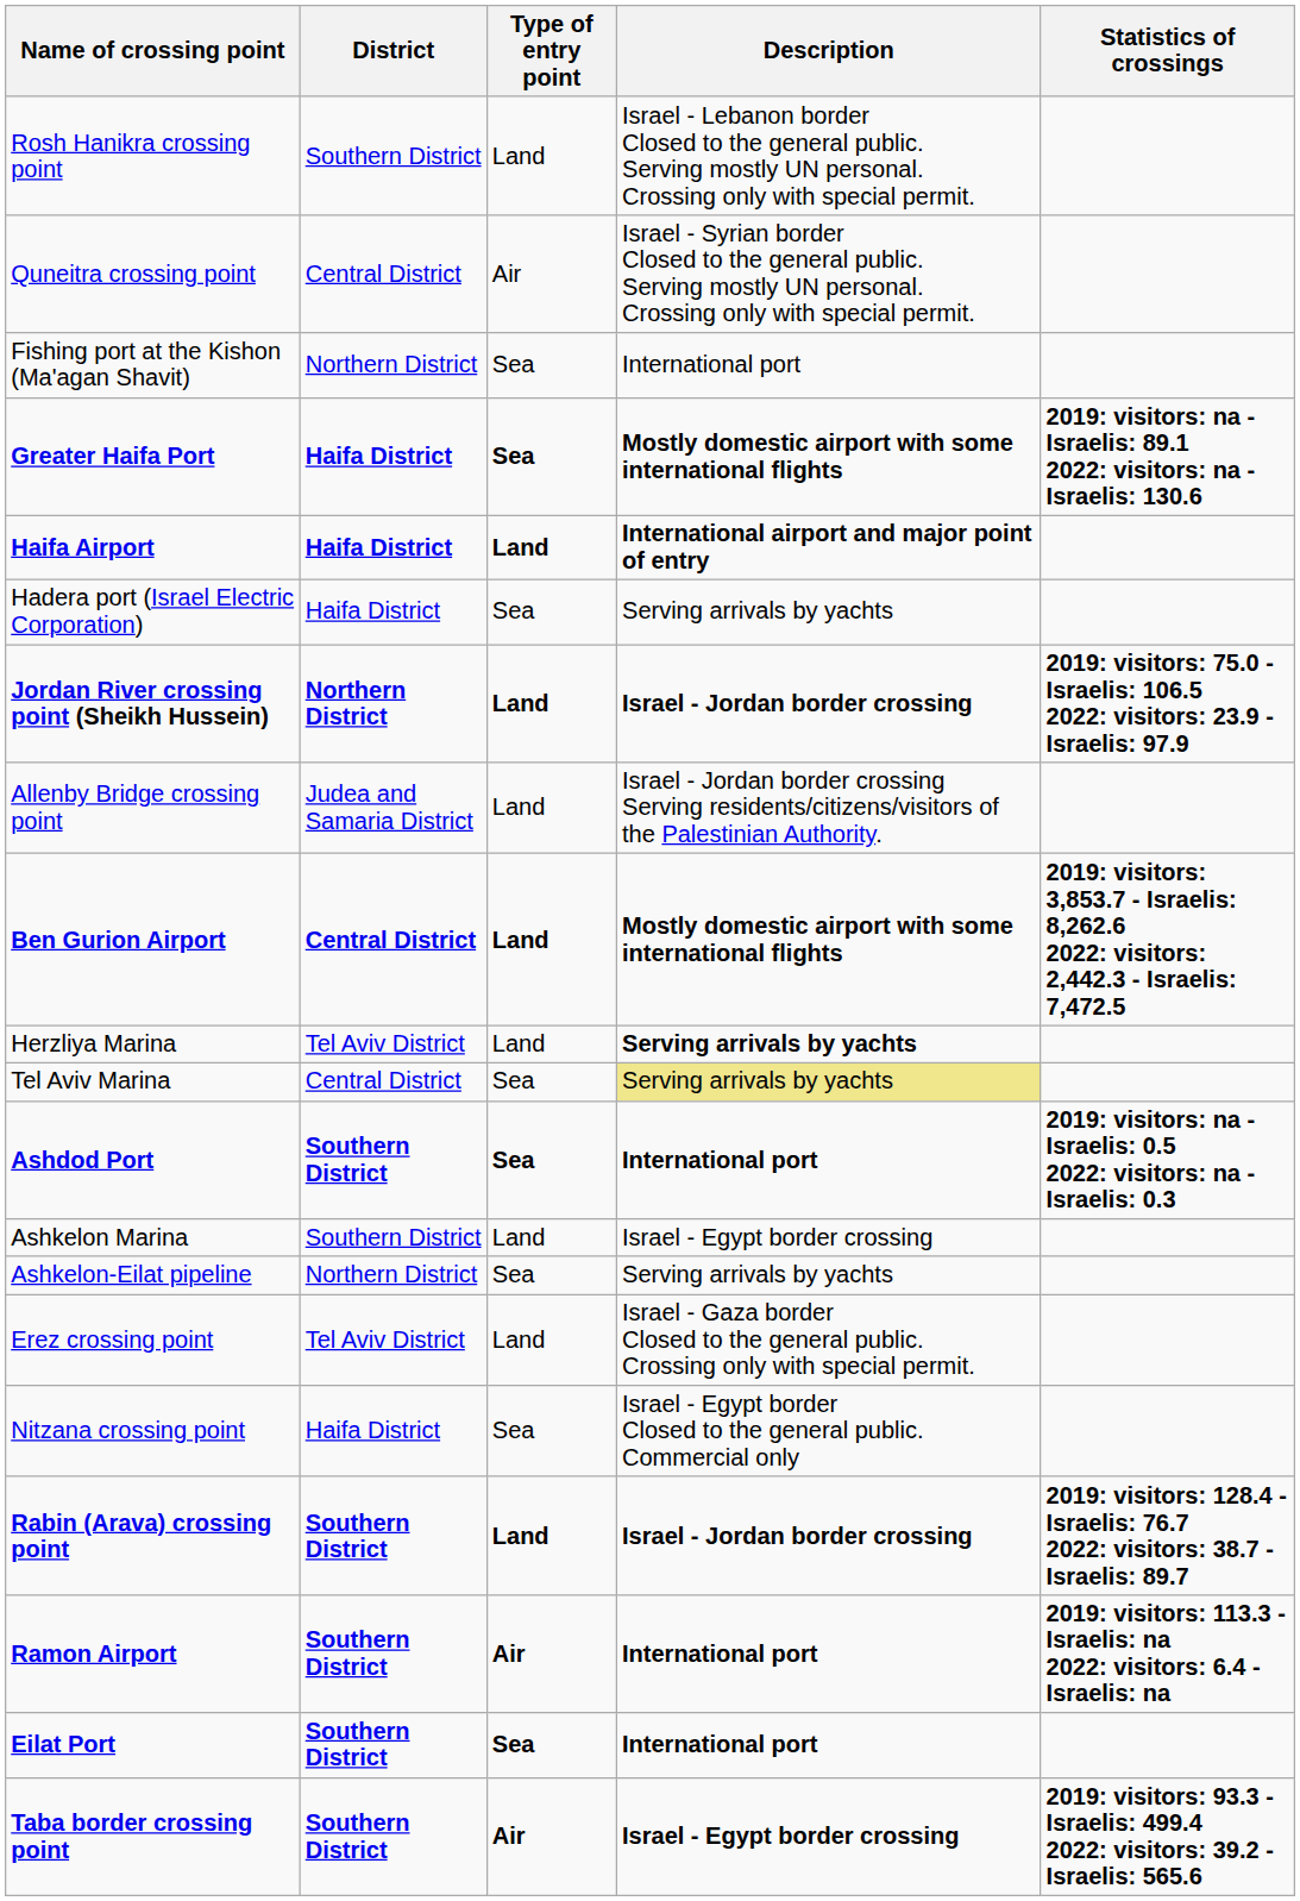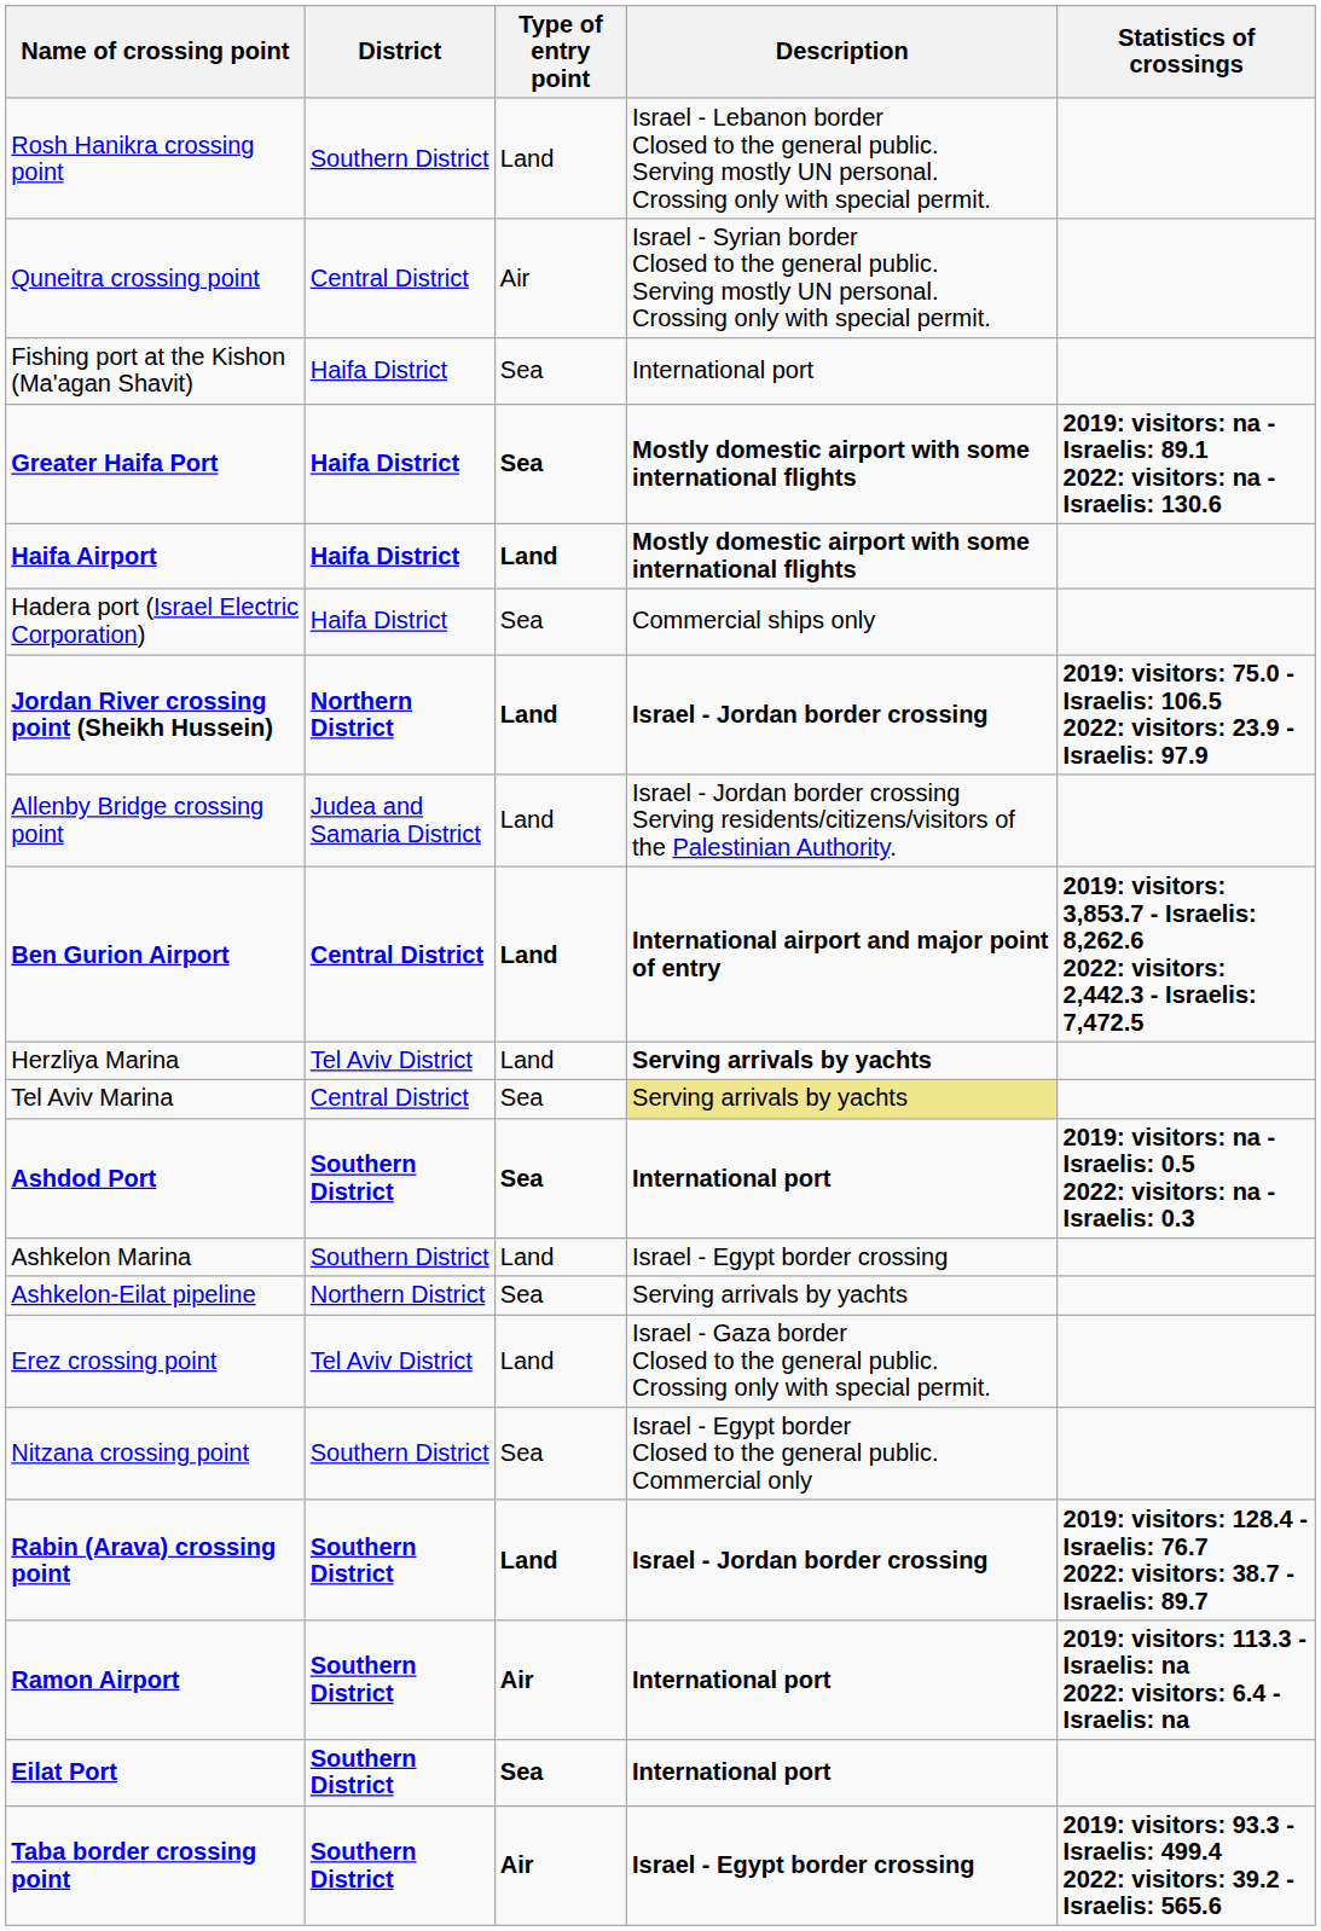 <table class="wikitable collapsible collapsed">
 <tr style="font-weight:bold;">
 <th>Name of crossing point</th>
 <th>District</th>
 <th>Type of entry point</th>
 <th>Description</th>
 <th>Statistics of crossings</th>
 </tr>
 <tr>
 <td><a href='#'>Rosh Hanikra crossing point</a></td>
 <td><a href='#'>Southern District</a></td>
 <td>Land</td>
 <td>Israel - Lebanon border<br>Closed to the general public.<br>Serving mostly UN personal.<br>Crossing only with special permit.</td>
 </tr>
 <tr>
 <td><a href='#'>Quneitra crossing point</a></td>
 <td><a href='#'>Central District</a></td>
 <td>Air</td>
 <td>Israel - Syrian border<br>Closed to the general public.<br>Serving mostly UN personal.<br>Crossing only with special permit.</td>
 <td></td>
 </tr>
 <tr>
 <td>Fishing port at the Kishon (Ma'agan Shavit)</td>
-<td><a href='#'>Northern District</a></td>
+<td><a href='#'>Haifa District</a></td>
 <td>Sea</td>
 <td>International port</td>
 <td></td>
 </tr>
 <tr style="font-weight:bold;">
 <td><a href='#'>Greater Haifa Port</a></td>
 <td><a href='#'>Haifa District</a></td>
 <td>Sea</td>
 <td>Mostly domestic airport with some international flights</td>
 <td>2019: visitors: na - Israelis: 89.1<br>2022: visitors: na - Israelis: 130.6</td>
 </tr>
 <tr style="font-weight:bold;">
 <td><a href='#'>Haifa Airport</a></td>
 <td><a href='#'>Haifa District</a></td>
 <td>Land</td>
-<td>International airport and major point of entry</td>
+<td>Mostly domestic airport with some international flights</td>
 <td></td>
 </tr>
 <tr>
 <td>Hadera port (<a href='#'>Israel Electric Corporation</a>)</td>
 <td><a href='#'>Haifa District</a></td>
 <td>Sea</td>
-<td>Serving arrivals by yachts</td>
+<td>Commercial ships only</td>
 <td></td>
 </tr>
 <tr style="font-weight:bold;">
 <td><a href='#'>Jordan River crossing point</a> (Sheikh Hussein)</td>
 <td><a href='#'>Northern District</a></td>
 <td>Land</td>
 <td>Israel - Jordan border crossing</td>
 <td>2019: visitors: 75.0 - Israelis: 106.5<br>2022: visitors: 23.9 - Israelis: 97.9</td>
 </tr>
 <tr>
 <td><a href='#'>Allenby Bridge crossing point</a></td>
 <td><a href='#'>Judea and Samaria District</a></td>
 <td>Land</td>
 <td>Israel - Jordan border crossing<br>Serving residents/citizens/visitors of the <a href='#'>Palestinian Authority</a>.</td>
 </tr>
 <tr style="font-weight:bold;">
 <td><a href='#'>Ben Gurion Airport</a></td>
 <td><a href='#'>Central District</a></td>
 <td>Land</td>
-<td>Mostly domestic airport with some international flights</td>
+<td>International airport and major point of entry</td>
 <td>2019: visitors: 3,853.7 - Israelis: 8,262.6<br>2022: visitors: 2,442.3 - Israelis: 7,472.5</td>
 </tr>
 <tr>
 <td>Herzliya Marina</td>
 <td><a href='#'>Tel Aviv District</a></td>
 <td>Land</td>
 <td><strong>Serving arrivals by yachts</strong></td>
 <td></td>
 </tr>
 <tr>
 <td>Tel Aviv Marina</td>
 <td><a href='#'>Central District</a></td>
 <td>Sea</td>
 <td style="background: khaki;">Serving arrivals by yachts</td>
 <td></td>
 </tr>
 <tr style="font-weight:bold;">
 <td><a href='#'>Ashdod Port</a></td>
 <td><a href='#'>Southern District</a></td>
 <td>Sea</td>
 <td>International port</td>
 <td>2019: visitors: na - Israelis: 0.5<br>2022: visitors: na - Israelis: 0.3</td>
 </tr>
 <tr>
 <td>Ashkelon Marina</td>
 <td><a href='#'>Southern District</a></td>
 <td>Land</td>
 <td>Israel - Egypt border crossing</td>
 <td></td>
 </tr>
 <tr>
 <td><a href='#'>Ashkelon-Eilat pipeline</a></td>
 <td><a href='#'>Northern District</a></td>
 <td>Sea</td>
 <td>Serving arrivals by yachts</td>
 <td></td>
 </tr>
 <tr>
 <td><a href='#'>Erez crossing point</a></td>
 <td><a href='#'>Tel Aviv District</a></td>
 <td>Land</td>
 <td>Israel - Gaza border<br>Closed to the general public.<br>Crossing only with special permit.</td>
 <td></td>
 </tr>
 <tr>
 <td><a href='#'>Nitzana crossing point</a></td>
-<td><a href='#'>Haifa District</a></td>
+<td><a href='#'>Southern District</a></td>
 <td>Sea</td>
 <td>Israel - Egypt border<br>Closed to the general public.<br>Commercial only</td>
 <td></td>
 </tr>
 <tr style="font-weight:bold;">
 <td><a href='#'>Rabin (Arava) crossing point</a></td>
 <td><a href='#'>Southern District</a></td>
 <td>Land</td>
 <td>Israel - Jordan border crossing</td>
 <td>2019: visitors: 128.4 - Israelis: 76.7<br>2022: visitors: 38.7 - Israelis: 89.7</td>
 </tr>
 <tr style="font-weight:bold;">
 <td><a href='#'>Ramon Airport</a></td>
 <td><a href='#'>Southern District</a></td>
 <td>Air</td>
 <td>International port</td>
 <td>2019: visitors: 113.3 - Israelis: na <br>2022: visitors: 6.4 - Israelis: na</td>
 </tr>
 <tr style="font-weight:bold;">
 <td><a href='#'>Eilat Port</a></td>
 <td><a href='#'>Southern District</a></td>
 <td>Sea</td>
 <td>International port</td>
 <td></td>
 </tr>
 <tr style="font-weight:bold;">
 <td><a href='#'>Taba border crossing point</a></td>
 <td><a href='#'>Southern District</a></td>
 <td>Air</td>
 <td>Israel - Egypt border crossing</td>
 <td>2019: visitors: 93.3 - Israelis: 499.4<br>2022: visitors: 39.2 - Israelis: 565.6</td>
 </tr>
 </table>
